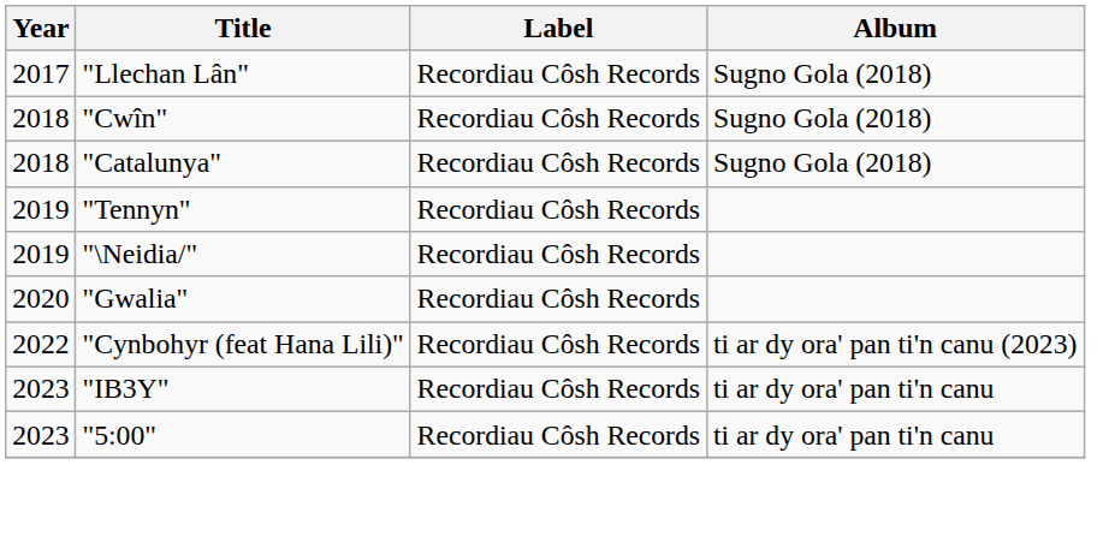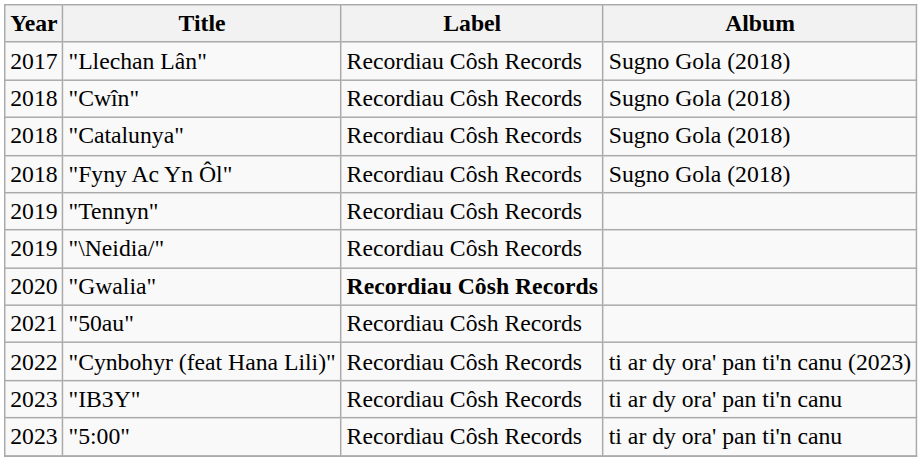 <table class="wikitable">
 <tr>
 <th>Year</th>
 <th>Title</th>
 <th>Label</th>
 <th>Album</th>
 </tr>
 <tr>
 <td>2017</td>
 <td>"Llechan Lân"</td>
 <td>Recordiau Côsh Records</td>
 <td>Sugno Gola (2018)</td>
 </tr>
 <tr>
 <td>2018</td>
 <td>"Cwîn"</td>
 <td>Recordiau Côsh Records</td>
 <td>Sugno Gola (2018)</td>
 </tr>
 <tr>
 <td>2018</td>
 <td>"Catalunya"</td>
 <td>Recordiau Côsh Records</td>
 <td>Sugno Gola (2018)</td>
 </tr>
 <tr>
+<td>2018</td>
+<td>"Fyny Ac Yn Ôl"</td>
+<td>Recordiau Côsh Records</td>
+<td>Sugno Gola (2018)</td>
+</tr>
+<tr>
 <td>2019</td>
 <td>"Tennyn"</td>
 <td>Recordiau Côsh Records</td>
 <td></td>
 </tr>
 <tr>
 <td>2019</td>
 <td>"\Neidia/"</td>
 <td>Recordiau Côsh Records</td>
 <td></td>
 </tr>
 <tr>
 <td>2020</td>
 <td>"Gwalia"</td>
+<td><strong>Recordiau Côsh Records</strong></td>
+<td></td>
+</tr>
+<tr>
+<td>2021</td>
+<td>"50au"</td>
 <td>Recordiau Côsh Records</td>
 <td></td>
 </tr>
 <tr>
 <td>2022</td>
 <td>"Cynbohyr (feat Hana Lili)"</td>
 <td>Recordiau Côsh Records</td>
 <td>ti ar dy ora' pan ti'n canu (2023)</td>
 </tr>
 <tr>
 <td>2023</td>
 <td>"IB3Y"</td>
 <td>Recordiau Côsh Records</td>
 <td>ti ar dy ora' pan ti'n canu</td>
 </tr>
 <tr>
 <td>2023</td>
 <td>"5:00"</td>
 <td>Recordiau Côsh Records</td>
 <td>ti ar dy ora' pan ti'n canu</td>
 </tr>
 <tr>
 </tr>
 </table>
